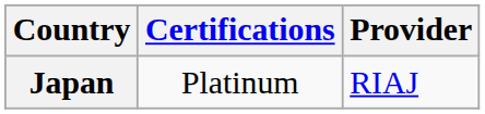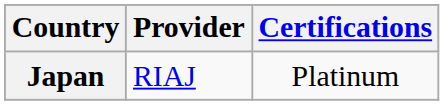 <table class="wikitable sortable plainrowheaders">
 <tr>
 <th>Country</th>
+<th>Provider</th>
 <th><a href='#'>Certifications</a></th>
-<th>Provider</th>
 </tr>
 <tr>
 <th scope="row">Japan</th>
+<td><a href='#'>RIAJ</a></td>
 <td style="text-align:center;">Platinum</td>
-<td><a href='#'>RIAJ</a></td>
 </tr>
 </table>
